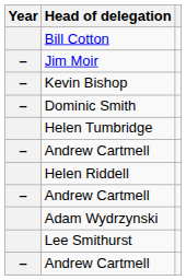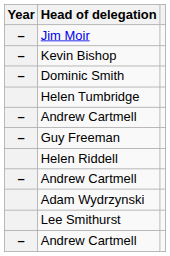 <table class="wikitable plainrowheaders">
 <tr>
 <th>Year</th>
 <th>Head of delegation</th>
 <th></th>
-</tr>
-<tr>
-<th scope="row"></th>
-<td><a href='#'>Bill Cotton</a></td>
-<td></td>
 </tr>
 <tr>
 <th scope="row">–</th>
 <td><a href='#'>Jim Moir</a></td>
 <td></td>
 </tr>
 <tr>
 <th scope="row">–</th>
 <td>Kevin Bishop</td>
 <td></td>
 </tr>
 <tr>
 <th scope="row">–</th>
 <td>Dominic Smith</td>
 <td></td>
 </tr>
 <tr>
 <th scope="row"></th>
 <td>Helen Tumbridge</td>
 <td></td>
 </tr>
 <tr>
 <th scope="row">–</th>
 <td>Andrew Cartmell</td>
+<td></td>
+</tr>
+<tr>
+<th scope="row">–</th>
+<td>Guy Freeman</td>
 <td></td>
 </tr>
 <tr>
 <th scope="row"></th>
 <td>Helen Riddell</td>
 <td></td>
 </tr>
 <tr>
 <th scope="row">–</th>
 <td>Andrew Cartmell</td>
 <td></td>
 </tr>
 <tr>
 <th scope="row"></th>
 <td>Adam Wydrzynski</td>
 <td></td>
 </tr>
 <tr>
 <th scope="row"></th>
 <td>Lee Smithurst</td>
 <td></td>
 </tr>
 <tr>
 <th scope="row">–</th>
 <td>Andrew Cartmell</td>
 <td></td>
 </tr>
 </table>
